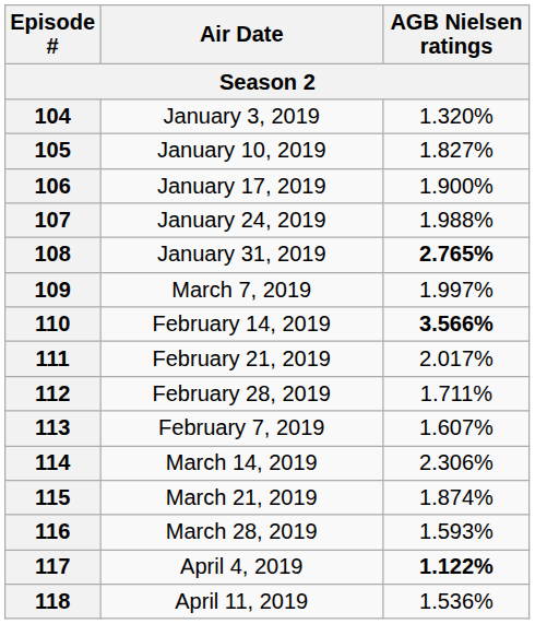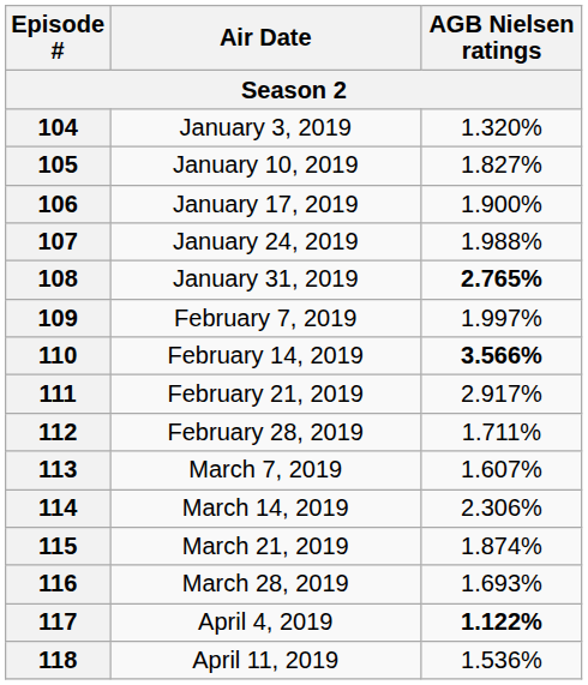 <table class="wikitable" style="text-align:center">
 <tr>
 <th width="50">Episode #</th>
 <th width="200">Air Date</th>
 <th width="100">AGB Nielsen ratings</th>
 </tr>
 <tr>
 <th colspan="4">Season 2</th>
 </tr>
 <tr>
 <th>104</th>
 <td>January 3, 2019</td>
 <td>1.320%</td>
 </tr>
 <tr>
 <th>105</th>
 <td>January 10, 2019</td>
 <td>1.827%</td>
 </tr>
 <tr>
 <th>106</th>
 <td>January 17, 2019</td>
 <td>1.900%</td>
 </tr>
 <tr>
 <th>107</th>
 <td>January 24, 2019</td>
 <td>1.988%</td>
 </tr>
 <tr>
 <th>108</th>
 <td>January 31, 2019</td>
 <td><strong>2.765%</strong></td>
 </tr>
 <tr>
 <th>109</th>
-<td>March 7, 2019</td>
+<td>February 7, 2019</td>
 <td>1.997%</td>
 </tr>
 <tr>
 <th>110</th>
 <td>February 14, 2019</td>
 <td><span><strong>3.566%</strong></span></td>
 </tr>
 <tr>
 <th>111</th>
 <td>February 21, 2019</td>
-<td>2.017%</td>
+<td>2.917%</td>
 </tr>
 <tr>
 <th>112</th>
 <td>February 28, 2019</td>
 <td>1.711%</td>
 </tr>
 <tr>
 <th>113</th>
-<td>February 7, 2019</td>
+<td>March 7, 2019</td>
 <td>1.607%</td>
 </tr>
 <tr>
 <th>114</th>
 <td>March 14, 2019</td>
 <td>2.306%</td>
 </tr>
 <tr>
 <th>115</th>
 <td>March 21, 2019</td>
 <td>1.874%</td>
 </tr>
 <tr>
 <th>116</th>
 <td>March 28, 2019</td>
-<td>1.593%</td>
+<td>1.693%</td>
 </tr>
 <tr>
 <th>117</th>
 <td>April 4, 2019</td>
 <td><span><strong>1.122%</strong></span></td>
 </tr>
 <tr>
 <th>118</th>
 <td>April 11, 2019</td>
 <td>1.536%</td>
 </tr>
 </table>
